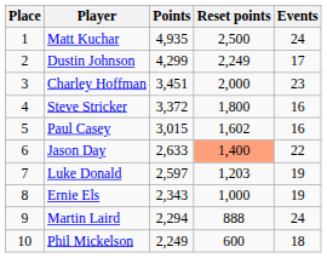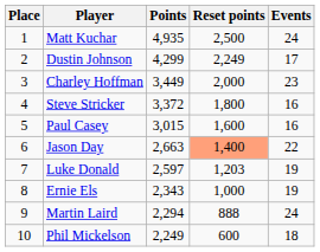 <table class="wikitable">
 <tr>
 <th>Place</th>
 <th>Player</th>
 <th>Points</th>
 <th>Reset points</th>
 <th>Events</th>
 </tr>
 <tr>
 <td align=center>1</td>
 <td> <a href='#'>Matt Kuchar</a></td>
 <td align=center>4,935</td>
 <td align=center>2,500</td>
 <td align=center>24</td>
 </tr>
 <tr>
 <td align=center>2</td>
 <td> <a href='#'>Dustin Johnson</a></td>
 <td align=center>4,299</td>
 <td align=center>2,249</td>
 <td align=center>17</td>
 </tr>
 <tr>
 <td align=center>3</td>
 <td> <a href='#'>Charley Hoffman</a></td>
-<td align=center>3,451</td>
+<td align=center>3,449</td>
 <td align=center>2,000</td>
 <td align=center>23</td>
 </tr>
 <tr>
 <td align=center>4</td>
 <td> <a href='#'>Steve Stricker</a></td>
 <td align=center>3,372</td>
 <td align=center>1,800</td>
 <td align=center>16</td>
 </tr>
 <tr>
 <td align=center>5</td>
 <td> <a href='#'>Paul Casey</a></td>
 <td align=center>3,015</td>
-<td align=center>1,602</td>
+<td align=center>1,600</td>
 <td align=center>16</td>
 </tr>
 <tr>
 <td align=center>6</td>
 <td> <a href='#'>Jason Day</a></td>
-<td align=center>2,633</td>
+<td align=center>2,663</td>
 <td align=center style="background: lightsalmon;">1,400</td>
 <td align=center>22</td>
 </tr>
 <tr>
 <td align=center>7</td>
 <td> <a href='#'>Luke Donald</a></td>
 <td align=center>2,597</td>
 <td align=center>1,203</td>
 <td align=center>19</td>
 </tr>
 <tr>
 <td align=center>8</td>
 <td> <a href='#'>Ernie Els</a></td>
 <td align=center>2,343</td>
 <td align=center>1,000</td>
 <td align=center>19</td>
 </tr>
 <tr>
 <td align=center>9</td>
 <td> <a href='#'>Martin Laird</a></td>
 <td align=center>2,294</td>
 <td align=center>888</td>
 <td align=center>24</td>
 </tr>
 <tr>
 <td align=center>10</td>
 <td> <a href='#'>Phil Mickelson</a></td>
 <td align=center>2,249</td>
 <td align=center>600</td>
 <td align=center>18</td>
 </tr>
 </table>
